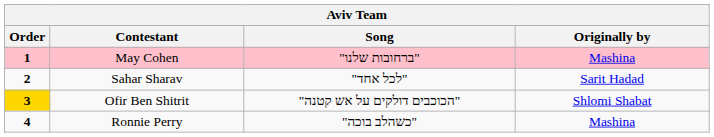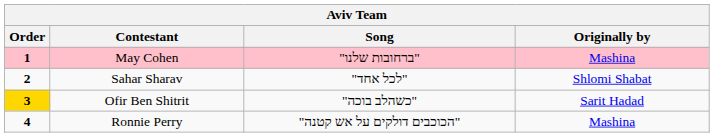 <table class="wikitable" style="text-align: center; width:95%;">
 <tr>
 <th colspan=4>Aviv Team</th>
 </tr>
 <tr>
 <th width="5%">Order</th>
 <th width="25%">Contestant</th>
 <th width="35%">Song</th>
 <th width="25%">Originally by</th>
 </tr>
 <tr>
 <td bgcolor="pink" align="center"><strong>1</strong></td>
 <td bgcolor="pink">May Cohen</td>
 <td bgcolor="pink">"ברחובות שלנו"</td>
 <td bgcolor="pink" align="center"><a href='#'>Mashina</a></td>
 </tr>
 <tr>
 <td align="center"><strong>2</strong></td>
 <td>Sahar Sharav</td>
 <td>"לכל אחד"</td>
-<td align="center"><a href='#'>Sarit Hadad</a></td>
+<td align="center"><a href='#'>Shlomi Shabat</a></td>
 </tr>
 <tr>
 <td align="center" style="background: gold;"><strong>3</strong></td>
 <td>Ofir Ben Shitrit</td>
-<td>"הכוכבים דולקים על אש קטנה"</td>
-<td align="center"><a href='#'>Shlomi Shabat</a></td>
+<td>"כשהלב בוכה"</td>
+<td align="center"><a href='#'>Sarit Hadad</a></td>
 </tr>
 <tr>
 <td align="center"><strong>4</strong></td>
 <td>Ronnie Perry</td>
-<td>"כשהלב בוכה"</td>
+<td>"הכוכבים דולקים על אש קטנה"</td>
 <td align="center"><a href='#'>Mashina</a></td>
 </tr>
 </table>
